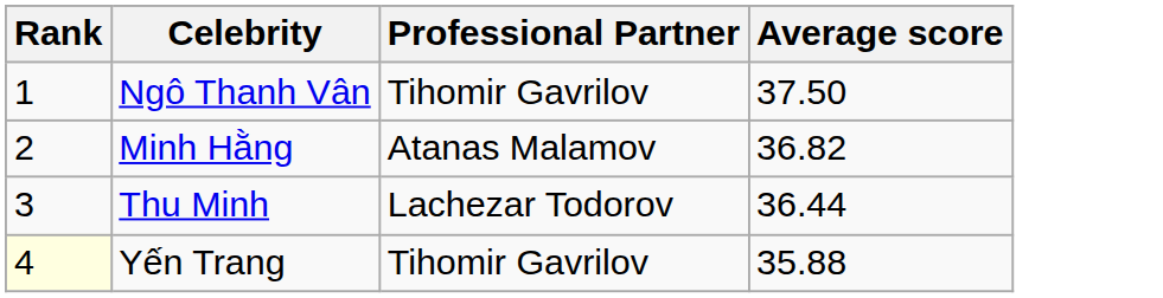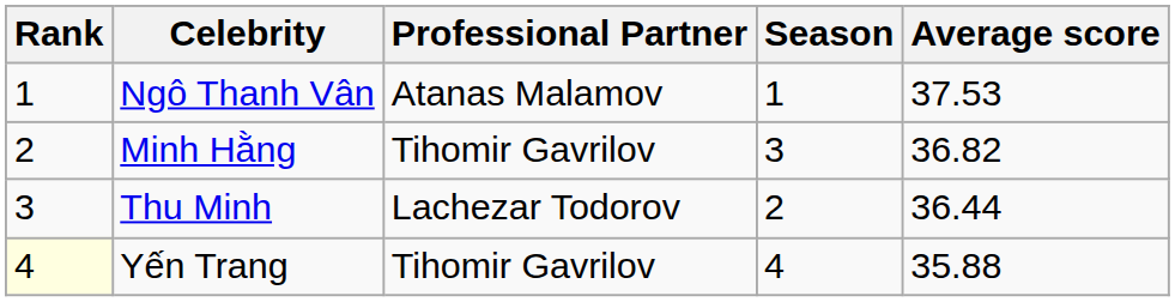 <table class="wikitable">
 <tr>
 <th>Rank</th>
 <th>Celebrity</th>
 <th>Professional Partner</th>
+<th>Season</th>
 <th>Average score</th>
 </tr>
 <tr>
 <td>1</td>
 <td><a href='#'>Ngô Thanh Vân</a></td>
-<td>Tihomir Gavrilov</td>
-<td>37.50</td>
+<td>Atanas Malamov</td>
+<td>1</td>
+<td>37.53</td>
 </tr>
 <tr>
 <td>2</td>
 <td><a href='#'>Minh Hằng</a></td>
-<td>Atanas Malamov</td>
+<td>Tihomir Gavrilov</td>
+<td>3</td>
 <td>36.82</td>
 </tr>
 <tr>
 <td>3</td>
 <td><a href='#'>Thu Minh</a></td>
 <td>Lachezar Todorov</td>
+<td>2</td>
 <td>36.44</td>
 </tr>
 <tr>
 <td style="background: lightyellow;">4</td>
 <td>Yến Trang</td>
 <td>Tihomir Gavrilov</td>
+<td>4</td>
 <td>35.88</td>
 </tr>
 </table>
